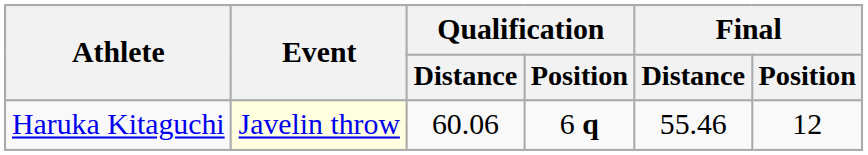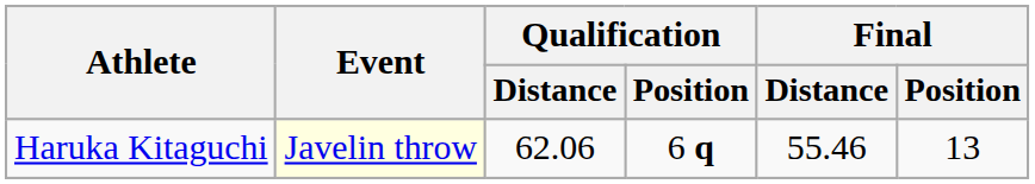 <table class=wikitable style="font-size:90%">
 <tr>
 <th rowspan="2">Athlete</th>
 <th rowspan="2">Event</th>
 <th colspan="2">Qualification</th>
 <th colspan="2">Final</th>
 </tr>
 <tr style="font-size:95%">
 <th>Distance</th>
 <th>Position</th>
 <th>Distance</th>
 <th>Position</th>
 </tr>
 <tr align=center>
 <td align=left><a href='#'>Haruka Kitaguchi</a></td>
 <td align=left style="background: lightyellow;"><a href='#'>Javelin throw</a></td>
-<td>60.06</td>
+<td>62.06</td>
 <td>6 <strong>q</strong></td>
 <td>55.46</td>
-<td>12</td>
+<td>13</td>
 </tr>
 </table>
